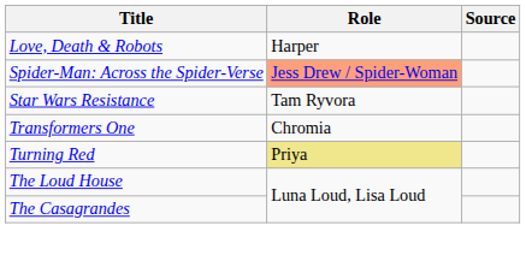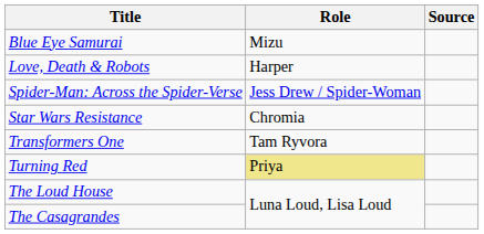 <table class="wikitable sortable">
 <tr>
 <th>Title</th>
 <th>Role</th>
 <th class="unsortable">Source</th>
+</tr>
+<tr>
+<td><em><a href='#'>Blue Eye Samurai</a></em></td>
+<td>Mizu</td>
+<td></td>
 </tr>
 <tr>
 <td><em><a href='#'>Love, Death & Robots</a></em></td>
 <td>Harper</td>
 <td></td>
 </tr>
 <tr>
 <td><em><a href='#'>Spider-Man: Across the Spider-Verse</a></em></td>
-<td style="background: lightsalmon;"><a href='#'>Jess Drew / Spider-Woman</a></td>
+<td><a href='#'>Jess Drew / Spider-Woman</a></td>
 <td></td>
 </tr>
 <tr>
 <td><em><a href='#'>Star Wars Resistance</a></em></td>
-<td>Tam Ryvora</td>
+<td>Chromia</td>
 <td></td>
 </tr>
 <tr>
 <td><em><a href='#'>Transformers One</a></em></td>
-<td>Chromia</td>
+<td>Tam Ryvora</td>
 <td></td>
 </tr>
 <tr>
 <td><em><a href='#'>Turning Red</a></em></td>
 <td style="background: khaki;">Priya</td>
 <td></td>
 </tr>
 <tr>
 <td><em><a href='#'>The Loud House</a></em></td>
 <td rowspan="2">Luna Loud, Lisa Loud</td>
 <td></td>
 </tr>
 <tr>
 <td><em><a href='#'>The Casagrandes</a></em></td>
 <td></td>
 </tr>
 </table>
